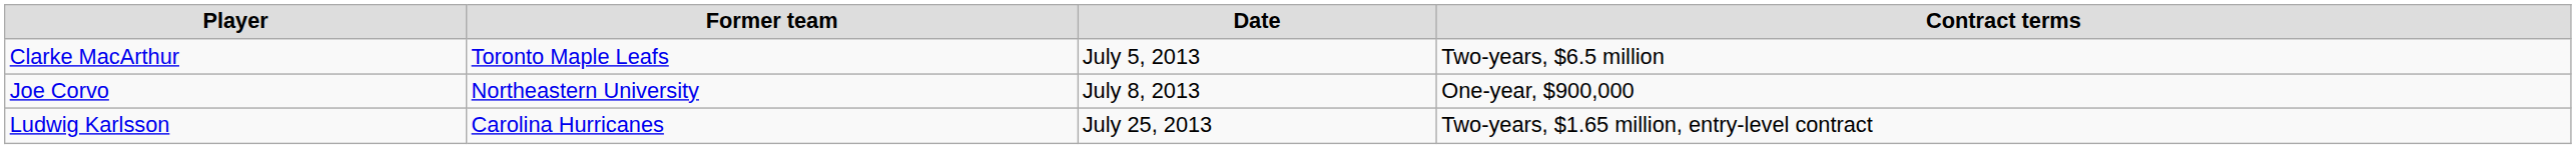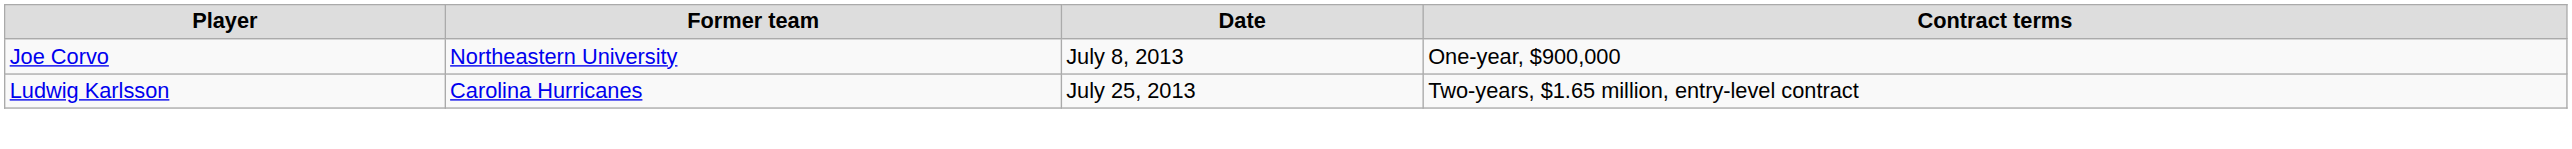 <table class="wikitable" style="width:95%;">
 <tr style="text-align:center; background:#ddd;">
 <td><strong>Player</strong></td>
 <td><strong>Former team</strong></td>
 <td><strong>Date</strong></td>
 <td><strong>Contract terms</strong></td>
-</tr>
-<tr>
-<td><a href='#'>Clarke MacArthur</a></td>
-<td><a href='#'>Toronto Maple Leafs</a></td>
-<td>July 5, 2013</td>
-<td>Two-years, $6.5 million</td>
 </tr>
 <tr>
 <td><a href='#'>Joe Corvo</a></td>
 <td><a href='#'>Northeastern University</a></td>
 <td>July 8, 2013</td>
 <td>One-year, $900,000</td>
 </tr>
 <tr>
 <td><a href='#'>Ludwig Karlsson</a></td>
 <td><a href='#'>Carolina Hurricanes</a></td>
 <td>July 25, 2013</td>
 <td>Two-years, $1.65 million, entry-level contract</td>
 </tr>
 </table>
